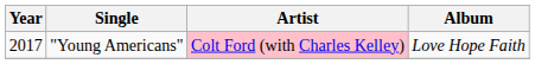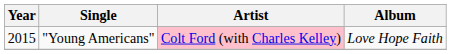 <table class="wikitable">
 <tr>
 <th>Year</th>
 <th>Single</th>
 <th>Artist</th>
 <th>Album</th>
 </tr>
 <tr>
-<td>2017</td>
+<td>2015</td>
 <td>"Young Americans"</td>
 <td style="background: pink;"><a href='#'>Colt Ford</a> (with <a href='#'>Charles Kelley</a>)</td>
 <td><em>Love Hope Faith</em></td>
 </tr>
 <tr>
 </tr>
 </table>
